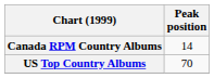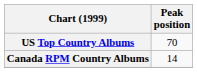 <table class="wikitable plainrowheaders" style="text-align:center;">
 <tr>
 <th>Chart (1999)</th>
 <th>Peak<br>position</th>
 </tr>
 <tr>
+<th scope=row>US <a href='#'>Top Country Albums</a></th>
+<td>70</td>
+</tr>
+<tr>
 <th scope=row>Canada <a href='#'>RPM</a> Country Albums</th>
 <td>14</td>
 </tr>
 <tr>
-<th scope=row>US <a href='#'>Top Country Albums</a></th>
-<td>70</td>
-</tr>
-<tr>
 </tr>
 </table>
